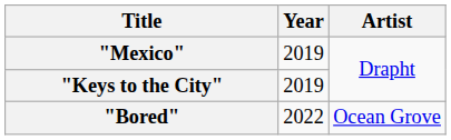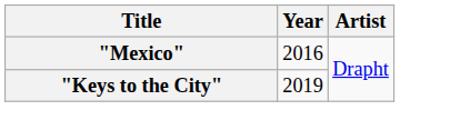 <table class="wikitable plainrowheaders" style="text-align:center;">
 <tr>
 <th scope="col" style="width:13em;">Title</th>
 <th scope="col" style="width:1em;">Year</th>
 <th scope="col">Artist</th>
 </tr>
 <tr>
 <th scope="row">"Mexico"</th>
-<td>2019</td>
+<td>2016</td>
 <td rowspan="2"><a href='#'>Drapht</a></td>
 </tr>
 <tr>
 <th scope="row">"Keys to the City"</th>
 <td>2019</td>
 </tr>
-<tr>
-<th scope="row">"Bored"</th>
-<td>2022</td>
-<td><a href='#'>Ocean Grove</a></td>
-</tr>
 </table>
